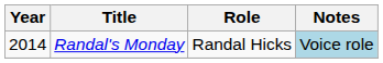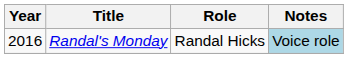 <table class="wikitable sortable">
 <tr>
 <th scope="col">Year</th>
 <th scope="col">Title</th>
 <th scope="col">Role</th>
 <th scope="col" class="unsortable">Notes</th>
 </tr>
 <tr>
-<td>2014</td>
+<td>2016</td>
 <td scope="row"><em><a href='#'>Randal's Monday</a></em></td>
 <td>Randal Hicks</td>
 <td style="background: lightblue;">Voice role</td>
 </tr>
 <tr>
 </tr>
 </table>
